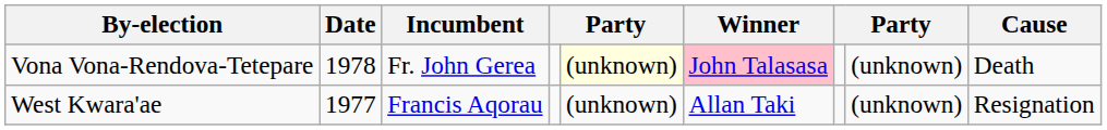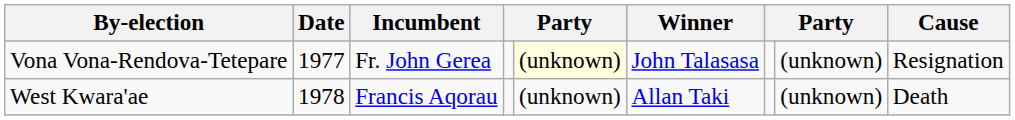 <table class="wikitable">
 <tr>
 <th>By-election</th>
 <th>Date</th>
 <th>Incumbent</th>
 <th colspan=2>Party</th>
 <th>Winner</th>
 <th colspan=2>Party</th>
 <th>Cause</th>
 </tr>
 <tr>
 <td>Vona Vona-Rendova-Tetepare</td>
-<td>1978</td>
+<td>1977</td>
 <td>Fr. <a href='#'>John Gerea</a></td>
 <td style="background-color:inherit;"></td>
 <td style="background: lightyellow;">(unknown)</td>
-<td style="background: pink;"><a href='#'>John Talasasa</a></td>
+<td><a href='#'>John Talasasa</a></td>
 <td style="background-color:inherit;"></td>
 <td>(unknown)</td>
-<td>Death</td>
+<td>Resignation</td>
 </tr>
 <tr>
 <td>West Kwara'ae</td>
-<td>1977</td>
+<td>1978</td>
 <td><a href='#'>Francis Aqorau</a></td>
 <td style="background-color:inherit;"></td>
 <td>(unknown)</td>
 <td><a href='#'>Allan Taki</a></td>
 <td style="background-color:inherit;"></td>
 <td>(unknown)</td>
-<td>Resignation</td>
+<td>Death</td>
 </tr>
 </table>
